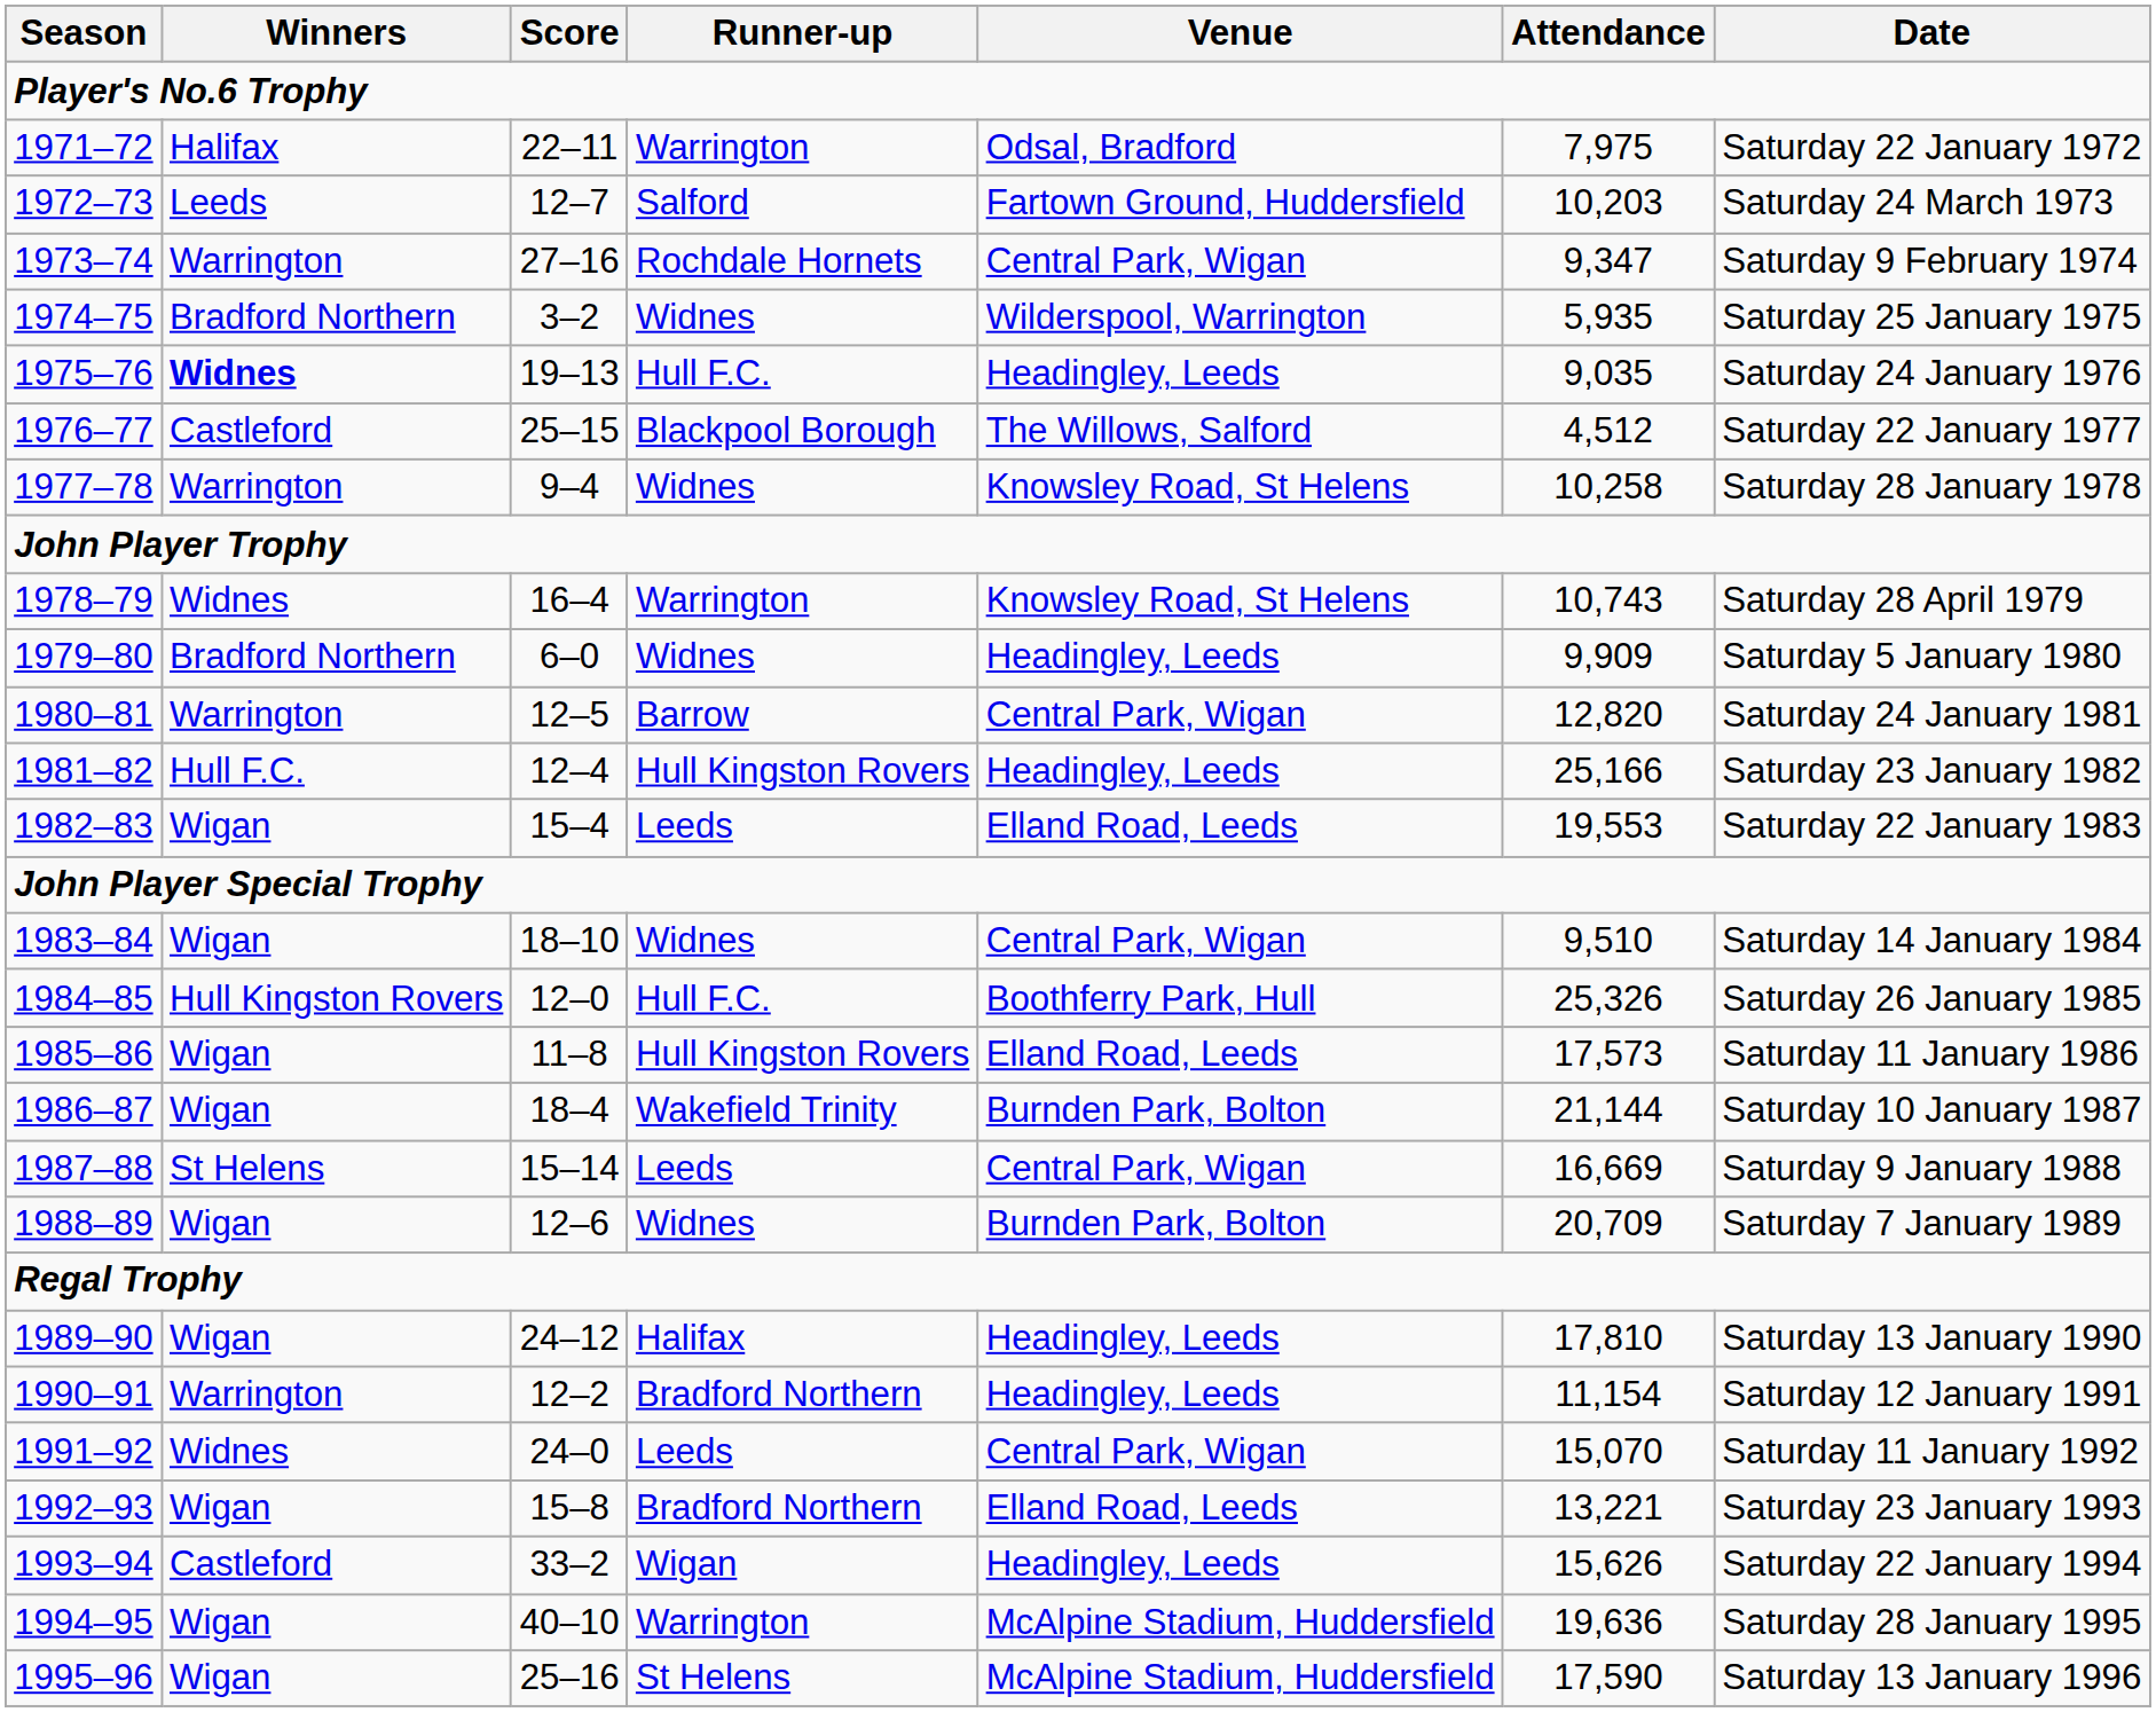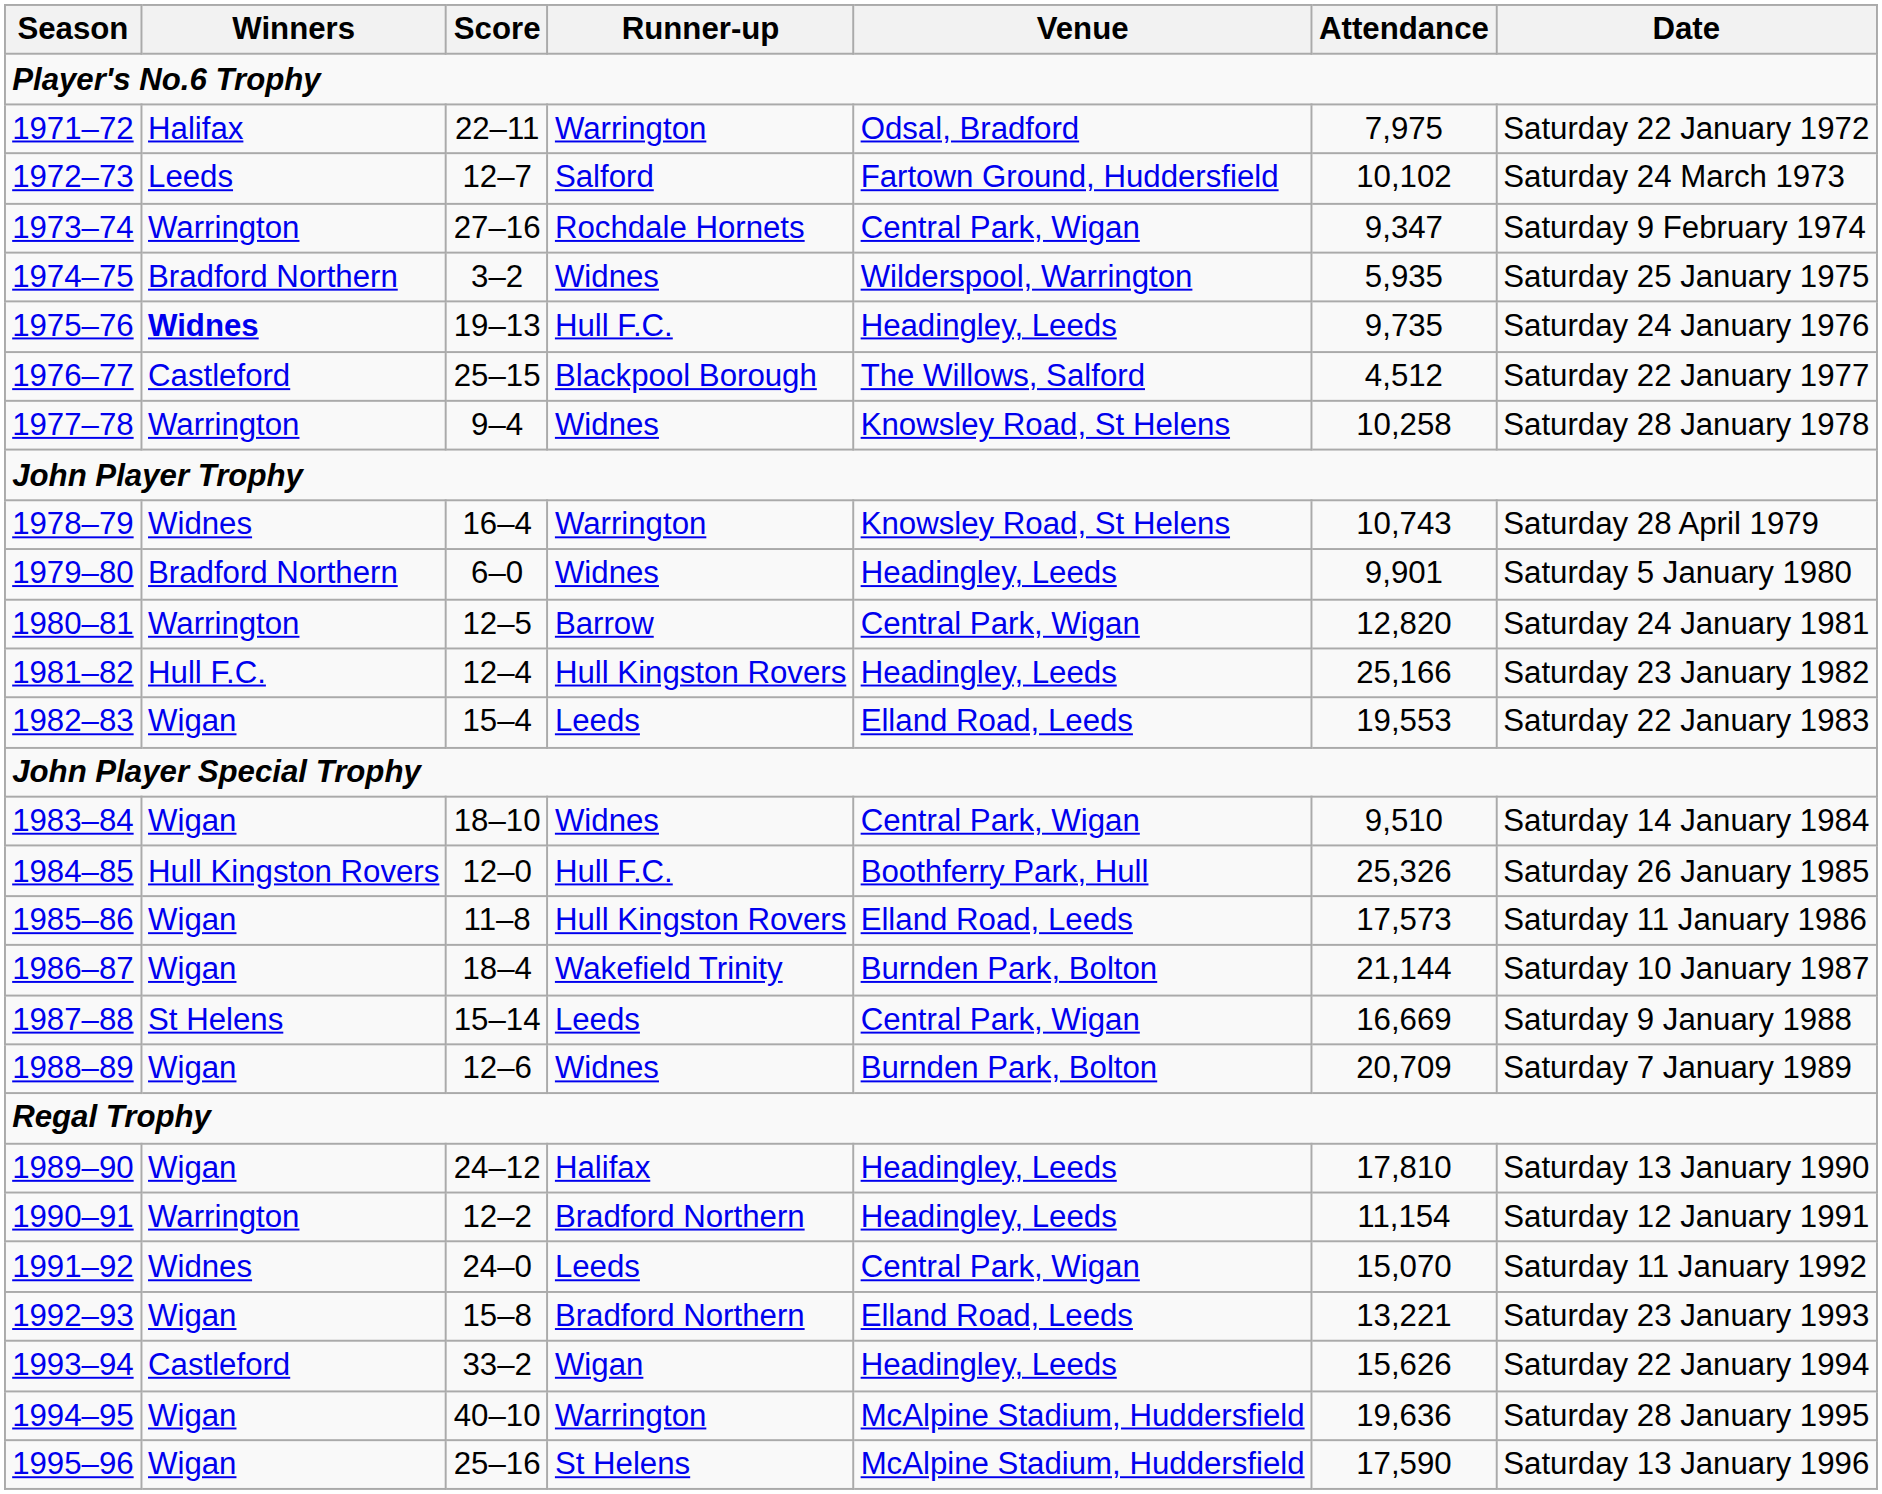 <table class="wikitable">
 <tr>
 <th>Season</th>
 <th>Winners</th>
 <th>Score</th>
 <th>Runner-up</th>
 <th>Venue</th>
 <th>Attendance</th>
 <th>Date</th>
 </tr>
 <tr>
 <td colspan="7"><strong><em>Player's No.6 Trophy</em></strong></td>
 </tr>
 <tr>
 <td><a href='#'>1971–72</a></td>
 <td><a href='#'>Halifax</a></td>
 <td style="text-align: center;">22–11</td>
 <td><a href='#'>Warrington</a></td>
 <td><a href='#'>Odsal, Bradford</a></td>
 <td style="text-align: center;">7,975</td>
 <td>Saturday 22 January 1972</td>
 </tr>
 <tr>
 <td><a href='#'>1972–73</a></td>
 <td><a href='#'>Leeds</a></td>
 <td style="text-align: center;">12–7</td>
 <td><a href='#'>Salford</a></td>
 <td><a href='#'>Fartown Ground, Huddersfield</a></td>
-<td style="text-align: center;">10,203</td>
+<td style="text-align: center;">10,102</td>
 <td>Saturday 24 March 1973</td>
 </tr>
 <tr>
 <td><a href='#'>1973–74</a></td>
 <td><a href='#'>Warrington</a></td>
 <td style="text-align: center;">27–16</td>
 <td><a href='#'>Rochdale Hornets</a></td>
 <td><a href='#'>Central Park, Wigan</a></td>
 <td style="text-align: center;">9,347</td>
 <td>Saturday 9 February 1974</td>
 </tr>
 <tr>
 <td><a href='#'>1974–75</a></td>
 <td><a href='#'>Bradford Northern</a></td>
 <td style="text-align: center;">3–2</td>
 <td><a href='#'>Widnes</a></td>
 <td><a href='#'>Wilderspool, Warrington</a></td>
 <td style="text-align: center;">5,935</td>
 <td>Saturday 25 January 1975</td>
 </tr>
 <tr>
 <td><a href='#'>1975–76</a></td>
 <td><strong><a href='#'>Widnes</a></strong></td>
 <td style="text-align: center;">19–13</td>
 <td><a href='#'>Hull F.C.</a></td>
 <td><a href='#'>Headingley, Leeds</a></td>
-<td style="text-align: center;">9,035</td>
+<td style="text-align: center;">9,735</td>
 <td>Saturday 24 January 1976</td>
 </tr>
 <tr>
 <td><a href='#'>1976–77</a></td>
 <td><a href='#'>Castleford</a></td>
 <td style="text-align: center;">25–15</td>
 <td><a href='#'>Blackpool Borough</a></td>
 <td><a href='#'>The Willows, Salford</a></td>
 <td style="text-align: center;">4,512</td>
 <td>Saturday 22 January 1977</td>
 </tr>
 <tr>
 <td><a href='#'>1977–78</a></td>
 <td><a href='#'>Warrington</a></td>
 <td style="text-align: center;">9–4</td>
 <td><a href='#'>Widnes</a></td>
 <td><a href='#'>Knowsley Road, St Helens</a></td>
 <td style="text-align: center;">10,258</td>
 <td>Saturday 28 January 1978</td>
 </tr>
 <tr>
 <td colspan="7"><strong><em>John Player Trophy</em></strong></td>
 </tr>
 <tr>
 <td><a href='#'>1978–79</a></td>
 <td><a href='#'>Widnes</a></td>
 <td style="text-align: center;">16–4</td>
 <td><a href='#'>Warrington</a></td>
 <td><a href='#'>Knowsley Road, St Helens</a></td>
 <td style="text-align: center;">10,743</td>
 <td>Saturday 28 April 1979</td>
 </tr>
 <tr>
 <td><a href='#'>1979–80</a></td>
 <td><a href='#'>Bradford Northern</a></td>
 <td style="text-align: center;">6–0</td>
 <td><a href='#'>Widnes</a></td>
 <td><a href='#'>Headingley, Leeds</a></td>
-<td style="text-align: center;">9,909</td>
+<td style="text-align: center;">9,901</td>
 <td>Saturday 5 January 1980</td>
 </tr>
 <tr>
 <td><a href='#'>1980–81</a></td>
 <td><a href='#'>Warrington</a></td>
 <td style="text-align: center;">12–5</td>
 <td><a href='#'>Barrow</a></td>
 <td><a href='#'>Central Park, Wigan</a></td>
 <td style="text-align: center;">12,820</td>
 <td>Saturday 24 January 1981</td>
 </tr>
 <tr>
 <td><a href='#'>1981–82</a></td>
 <td><a href='#'>Hull F.C.</a></td>
 <td style="text-align: center;">12–4</td>
 <td><a href='#'>Hull Kingston Rovers</a></td>
 <td><a href='#'>Headingley, Leeds</a></td>
 <td style="text-align: center;">25,166</td>
 <td>Saturday 23 January 1982</td>
 </tr>
 <tr>
 <td><a href='#'>1982–83</a></td>
 <td><a href='#'>Wigan</a></td>
 <td style="text-align: center;">15–4</td>
 <td><a href='#'>Leeds</a></td>
 <td><a href='#'>Elland Road, Leeds</a></td>
 <td style="text-align: center;">19,553</td>
 <td>Saturday 22 January 1983</td>
 </tr>
 <tr>
 <td colspan="7"><strong><em>John Player Special Trophy</em></strong></td>
 </tr>
 <tr>
 <td><a href='#'>1983–84</a></td>
 <td><a href='#'>Wigan</a></td>
 <td style="text-align: center;">18–10</td>
 <td><a href='#'>Widnes</a></td>
 <td><a href='#'>Central Park, Wigan</a></td>
 <td style="text-align: center;">9,510</td>
 <td>Saturday 14 January 1984</td>
 </tr>
 <tr>
 <td><a href='#'>1984–85</a></td>
 <td><a href='#'>Hull Kingston Rovers</a></td>
 <td style="text-align: center;">12–0</td>
 <td><a href='#'>Hull F.C.</a></td>
 <td><a href='#'>Boothferry Park, Hull</a></td>
 <td style="text-align: center;">25,326</td>
 <td>Saturday 26 January 1985</td>
 </tr>
 <tr>
 <td><a href='#'>1985–86</a></td>
 <td><a href='#'>Wigan</a></td>
 <td style="text-align: center;">11–8</td>
 <td><a href='#'>Hull Kingston Rovers</a></td>
 <td><a href='#'>Elland Road, Leeds</a></td>
 <td style="text-align: center;">17,573</td>
 <td>Saturday 11 January 1986</td>
 </tr>
 <tr>
 <td><a href='#'>1986–87</a></td>
 <td><a href='#'>Wigan</a></td>
 <td style="text-align: center;">18–4</td>
 <td><a href='#'>Wakefield Trinity</a></td>
 <td><a href='#'>Burnden Park, Bolton</a></td>
 <td style="text-align: center;">21,144</td>
 <td>Saturday 10 January 1987</td>
 </tr>
 <tr>
 <td><a href='#'>1987–88</a></td>
 <td><a href='#'>St Helens</a></td>
 <td style="text-align: center;">15–14</td>
 <td><a href='#'>Leeds</a></td>
 <td><a href='#'>Central Park, Wigan</a></td>
 <td style="text-align: center;">16,669</td>
 <td>Saturday 9 January 1988</td>
 </tr>
 <tr>
 <td><a href='#'>1988–89</a></td>
 <td><a href='#'>Wigan</a></td>
 <td style="text-align: center;">12–6</td>
 <td><a href='#'>Widnes</a></td>
 <td><a href='#'>Burnden Park, Bolton</a></td>
 <td style="text-align: center;">20,709</td>
 <td>Saturday 7 January 1989</td>
 </tr>
 <tr>
 <td colspan="7"><strong><em>Regal Trophy</em></strong></td>
 </tr>
 <tr>
 <td><a href='#'>1989–90</a></td>
 <td><a href='#'>Wigan</a></td>
 <td style="text-align: center;">24–12</td>
 <td><a href='#'>Halifax</a></td>
 <td><a href='#'>Headingley, Leeds</a></td>
 <td style="text-align: center;">17,810</td>
 <td>Saturday 13 January 1990</td>
 </tr>
 <tr>
 <td><a href='#'>1990–91</a></td>
 <td><a href='#'>Warrington</a></td>
 <td style="text-align: center;">12–2</td>
 <td><a href='#'>Bradford Northern</a></td>
 <td><a href='#'>Headingley, Leeds</a></td>
 <td style="text-align: center;">11,154</td>
 <td>Saturday 12 January 1991</td>
 </tr>
 <tr>
 <td><a href='#'>1991–92</a></td>
 <td><a href='#'>Widnes</a></td>
 <td style="text-align: center;">24–0</td>
 <td><a href='#'>Leeds</a></td>
 <td><a href='#'>Central Park, Wigan</a></td>
 <td style="text-align: center;">15,070</td>
 <td>Saturday 11 January 1992</td>
 </tr>
 <tr>
 <td><a href='#'>1992–93</a></td>
 <td><a href='#'>Wigan</a></td>
 <td style="text-align: center;">15–8</td>
 <td><a href='#'>Bradford Northern</a></td>
 <td><a href='#'>Elland Road, Leeds</a></td>
 <td style="text-align: center;">13,221</td>
 <td>Saturday 23 January 1993</td>
 </tr>
 <tr>
 <td><a href='#'>1993–94</a></td>
 <td><a href='#'>Castleford</a></td>
 <td style="text-align: center;">33–2</td>
 <td><a href='#'>Wigan</a></td>
 <td><a href='#'>Headingley, Leeds</a></td>
 <td style="text-align: center;">15,626</td>
 <td>Saturday 22 January 1994</td>
 </tr>
 <tr>
 <td><a href='#'>1994–95</a></td>
 <td><a href='#'>Wigan</a></td>
 <td style="text-align: center;">40–10</td>
 <td><a href='#'>Warrington</a></td>
 <td><a href='#'>McAlpine Stadium, Huddersfield</a></td>
 <td style="text-align: center;">19,636</td>
 <td>Saturday 28 January 1995</td>
 </tr>
 <tr>
 <td><a href='#'>1995–96</a></td>
 <td><a href='#'>Wigan</a></td>
 <td style="text-align: center;">25–16</td>
 <td><a href='#'>St Helens</a></td>
 <td><a href='#'>McAlpine Stadium, Huddersfield</a></td>
 <td style="text-align: center;">17,590</td>
 <td>Saturday 13 January 1996</td>
 </tr>
 </table>
